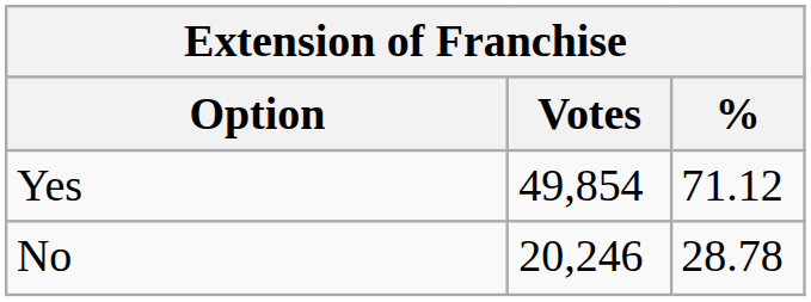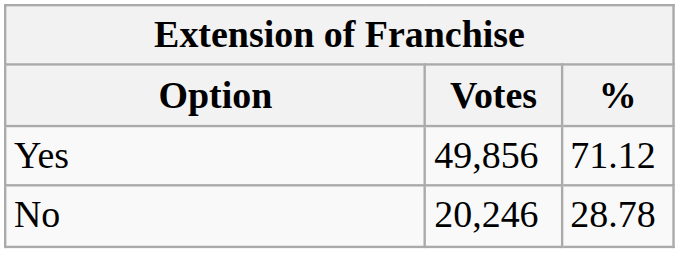 <table class="wikitable">
 <tr>
 <th colspan="3">Extension of Franchise</th>
 </tr>
 <tr>
 <th style="width: 170px">Option</th>
 <th style="width: 50px">Votes</th>
 <th style="width: 40px">%</th>
 </tr>
 <tr>
 <td>Yes</td>
-<td>49,854</td>
+<td>49,856</td>
 <td>71.12</td>
 </tr>
 <tr>
 <td>No</td>
 <td>20,246</td>
 <td>28.78</td>
 </tr>
 </table>
